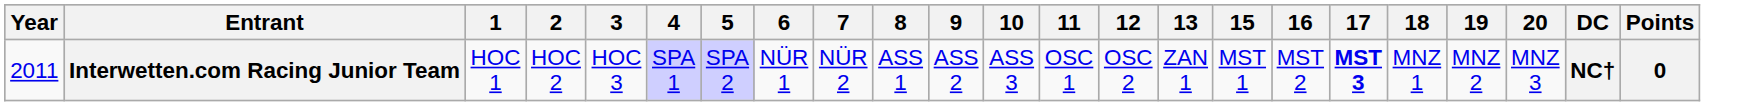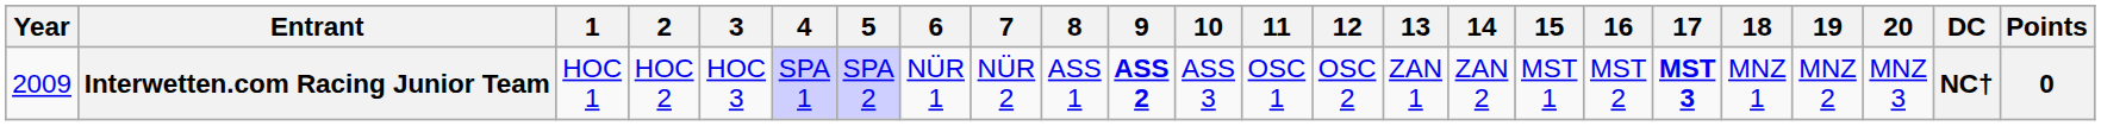 <table class="wikitable" style="text-align:center; font-size:85%">
 <tr>
 <th>Year</th>
 <th>Entrant</th>
 <th>1</th>
 <th>2</th>
 <th>3</th>
 <th>4</th>
 <th>5</th>
 <th>6</th>
 <th>7</th>
 <th>8</th>
 <th>9</th>
 <th>10</th>
 <th>11</th>
 <th>12</th>
 <th>13</th>
+<th>14</th>
 <th>15</th>
 <th>16</th>
 <th>17</th>
 <th>18</th>
 <th>19</th>
 <th>20</th>
 <th>DC</th>
 <th>Points</th>
 </tr>
 <tr>
-<td><a href='#'>2011</a></td>
+<td><a href='#'>2009</a></td>
 <th>Interwetten.com Racing Junior Team</th>
 <td style="background:#;"><a href='#'>HOC<br>1</a><br></td>
 <td style="background:#;"><a href='#'>HOC<br>2</a><br></td>
 <td style="background:#;"><a href='#'>HOC<br>3</a><br></td>
 <td style="background:#cfcfff;"><a href='#'>SPA<br>1</a><br></td>
 <td style="background:#cfcfff;"><a href='#'>SPA<br>2</a><br></td>
 <td style="background:#;"><a href='#'>NÜR<br>1</a><br></td>
 <td style="background:#;"><a href='#'>NÜR<br>2</a><br></td>
 <td style="background:#;"><a href='#'>ASS<br>1</a><br></td>
-<td style="background:#;"><a href='#'>ASS<br>2</a><br></td>
+<td style="background:#;"><strong><a href='#'>ASS<br>2</a><br></strong></td>
 <td style="background:#;"><a href='#'>ASS<br>3</a><br></td>
 <td style="background:#;"><a href='#'>OSC<br>1</a><br></td>
 <td style="background:#;"><a href='#'>OSC<br>2</a><br></td>
 <td style="background:#;"><a href='#'>ZAN<br>1</a><br></td>
+<td style="background:#;"><a href='#'>ZAN<br>2</a><br></td>
 <td style="background:#;"><a href='#'>MST<br>1</a><br></td>
 <td style="background:#;"><a href='#'>MST<br>2</a><br></td>
 <td style="background:#;"><strong><a href='#'>MST<br>3</a><br></strong></td>
 <td style="background:#;"><a href='#'>MNZ<br>1</a><br></td>
 <td style="background:#;"><a href='#'>MNZ<br>2</a><br></td>
 <td style="background:#;"><a href='#'>MNZ<br>3</a><br></td>
 <th>NC†</th>
 <th>0</th>
 </tr>
 </table>
